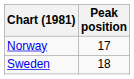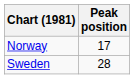 <table class="wikitable sortable plainrowheaders">
 <tr>
 <th scope="col">Chart (1981)</th>
 <th scope="col">Peak<br>position</th>
 </tr>
 <tr>
 <td align="left"><a href='#'>Norway</a></td>
 <td style="text-align:center;">17</td>
 </tr>
 <tr>
 <td align="left"><a href='#'>Sweden</a></td>
-<td style="text-align:center;">18</td>
+<td style="text-align:center;">28</td>
 </tr>
 </table>
